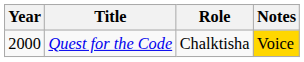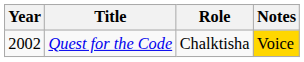 <table class="wikitable">
 <tr>
 <th>Year</th>
 <th>Title</th>
 <th>Role</th>
 <th>Notes</th>
 </tr>
 <tr>
-<td>2000</td>
+<td>2002</td>
 <td><em><a href='#'>Quest for the Code</a></em></td>
 <td>Chalktisha</td>
 <td style="background: gold;">Voice</td>
 </tr>
 </table>
